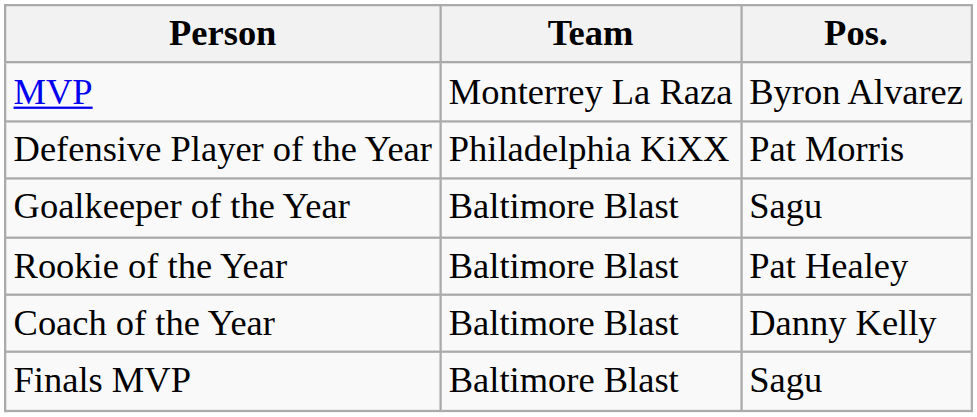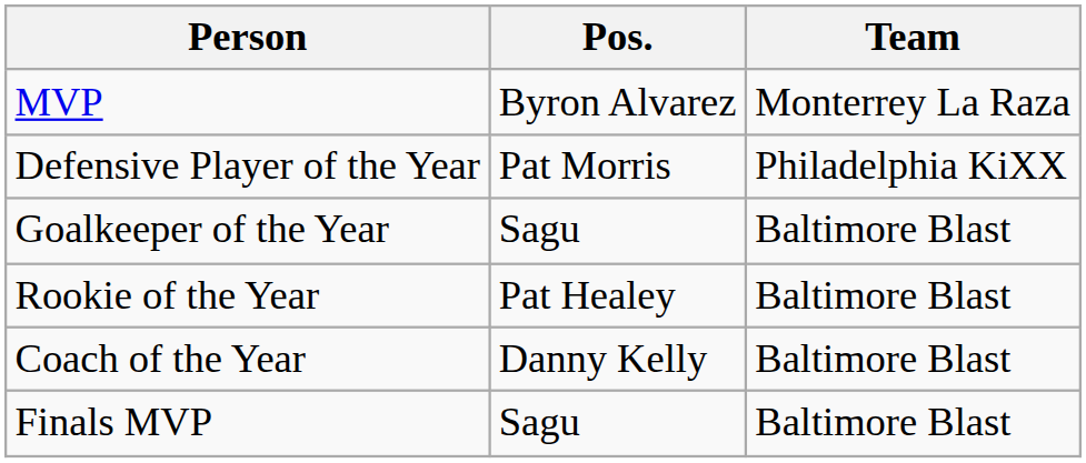 <table class="wikitable">
 <tr>
 <th>Person</th>
+<th>Pos.</th>
 <th>Team</th>
-<th>Pos.</th>
 </tr>
 <tr>
 <td><a href='#'>MVP</a></td>
+<td>Byron Alvarez</td>
 <td>Monterrey La Raza</td>
-<td>Byron Alvarez</td>
 </tr>
 <tr>
 <td>Defensive Player of the Year</td>
+<td>Pat Morris</td>
 <td>Philadelphia KiXX</td>
-<td>Pat Morris</td>
 </tr>
 <tr>
 <td>Goalkeeper of the Year</td>
+<td>Sagu</td>
 <td>Baltimore Blast</td>
-<td>Sagu</td>
 </tr>
 <tr>
 <td>Rookie of the Year</td>
+<td>Pat Healey</td>
 <td>Baltimore Blast</td>
-<td>Pat Healey</td>
 </tr>
 <tr>
 <td>Coach of the Year</td>
+<td>Danny Kelly</td>
 <td>Baltimore Blast</td>
-<td>Danny Kelly</td>
 </tr>
 <tr>
 <td>Finals MVP</td>
+<td>Sagu</td>
 <td>Baltimore Blast</td>
-<td>Sagu</td>
 </tr>
 </table>
